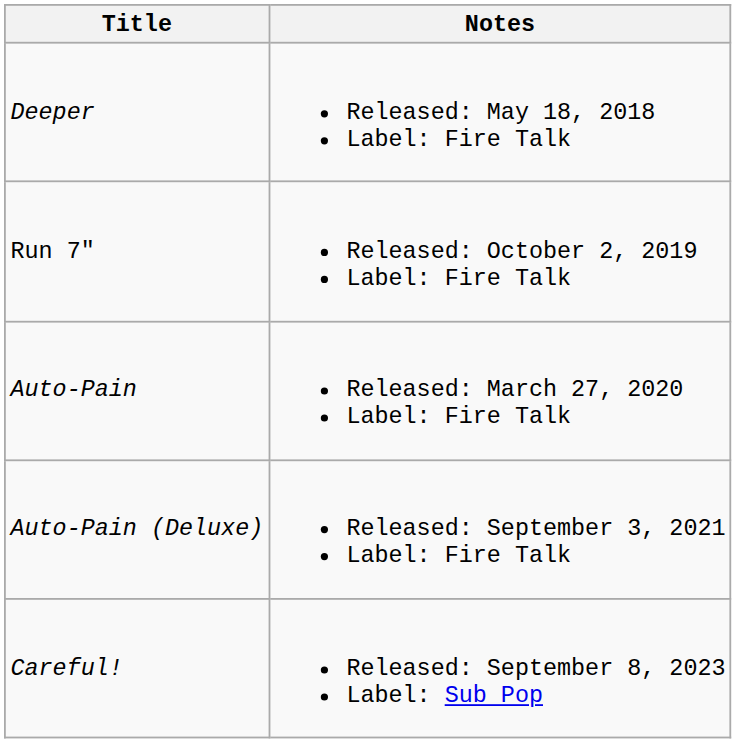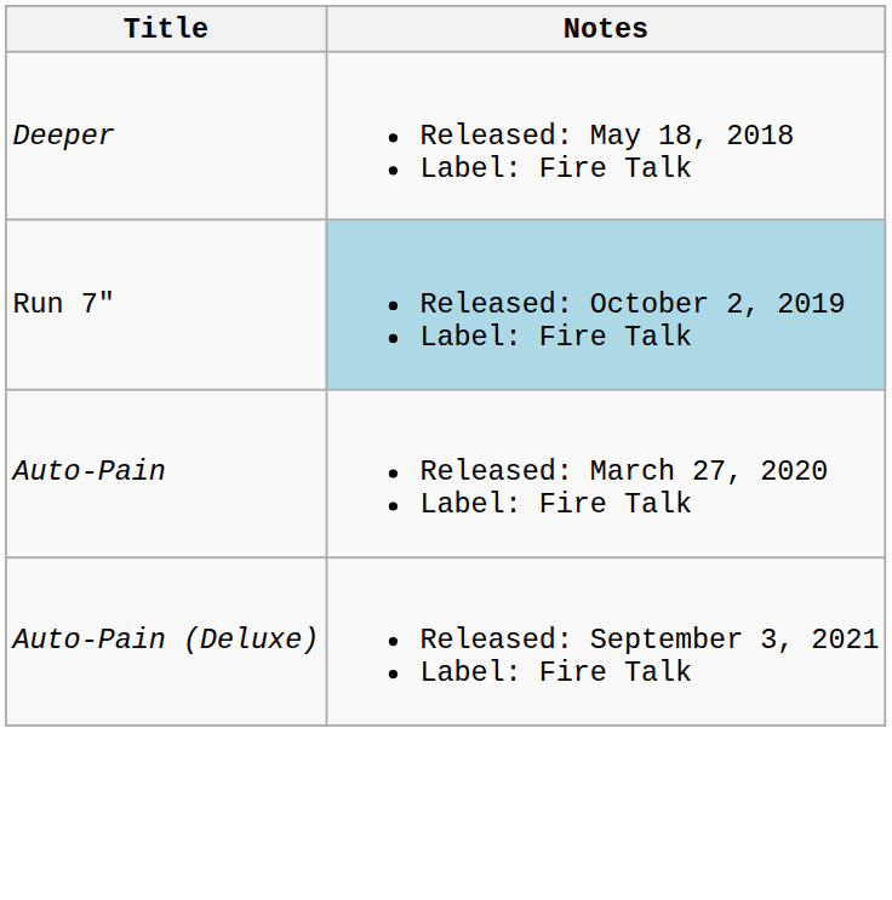 <table class="wikitable">
 <tr>
 <th>Title</th>
 <th>Notes</th>
 </tr>
 <tr>
 <td><em>Deeper</em></td>
 <td><br><ul><li>Released: May 18, 2018</li><li>Label: Fire Talk</li></ul></td>
 </tr>
 <tr>
 <td>Run 7"</td>
-<td><br><ul><li>Released: October 2, 2019</li><li>Label: Fire Talk</li></ul></td>
+<td style="background: lightblue;"><br><ul><li>Released: October 2, 2019</li><li>Label: Fire Talk</li></ul></td>
 </tr>
 <tr>
 <td><em>Auto-Pain</em></td>
 <td><br><ul><li>Released: March 27, 2020</li><li>Label: Fire Talk</li></ul></td>
 </tr>
 <tr>
 <td><em>Auto-Pain (Deluxe)</em></td>
 <td><br><ul><li>Released: September 3, 2021</li><li>Label: Fire Talk</li></ul></td>
 </tr>
-<tr>
-<td><em>Careful!</em></td>
-<td><br><ul><li>Released: September 8, 2023</li><li>Label: <a href='#'>Sub Pop</a></li></ul></td>
-</tr>
 </table>
